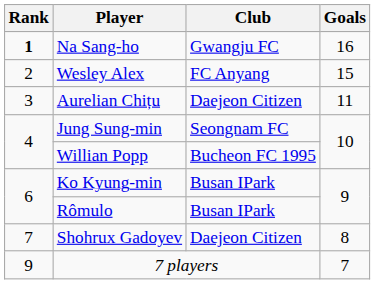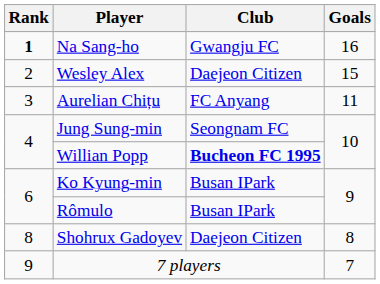 <table class=wikitable>
 <tr>
 <th>Rank</th>
 <th>Player</th>
 <th>Club</th>
 <th>Goals</th>
 </tr>
 <tr>
 <td align=center><strong>1</strong></td>
 <td> <a href='#'>Na Sang-ho</a></td>
 <td><a href='#'>Gwangju FC</a></td>
 <td align=center>16</td>
 </tr>
 <tr>
 <td align=center>2</td>
 <td> <a href='#'>Wesley Alex</a></td>
-<td><a href='#'>FC Anyang</a></td>
+<td><a href='#'>Daejeon Citizen</a></td>
 <td align=center>15</td>
 </tr>
 <tr>
 <td align=center>3</td>
 <td> <a href='#'>Aurelian Chițu</a></td>
-<td><a href='#'>Daejeon Citizen</a></td>
+<td><a href='#'>FC Anyang</a></td>
 <td align=center>11</td>
 </tr>
 <tr>
 <td align=center rowspan=2>4</td>
 <td> <a href='#'>Jung Sung-min</a></td>
 <td><a href='#'>Seongnam FC</a></td>
 <td align=center rowspan=2>10</td>
 </tr>
 <tr>
 <td> <a href='#'>Willian Popp</a></td>
-<td><a href='#'>Bucheon FC 1995</a></td>
+<td><strong><a href='#'>Bucheon FC 1995</a></strong></td>
 </tr>
 <tr>
 <td align=center rowspan=2>6</td>
 <td> <a href='#'>Ko Kyung-min</a></td>
 <td><a href='#'>Busan IPark</a></td>
 <td align=center rowspan=2>9</td>
 </tr>
 <tr>
 <td> <a href='#'>Rômulo</a></td>
 <td><a href='#'>Busan IPark</a></td>
 </tr>
 <tr>
-<td align=center>7</td>
+<td align=center>8</td>
 <td> <a href='#'>Shohrux Gadoyev</a></td>
 <td><a href='#'>Daejeon Citizen</a></td>
 <td align=center>8</td>
 </tr>
 <tr>
 <td align=center>9</td>
 <td align=center colspan=2><em>7 players</em></td>
 <td align=center>7</td>
 </tr>
 </table>
